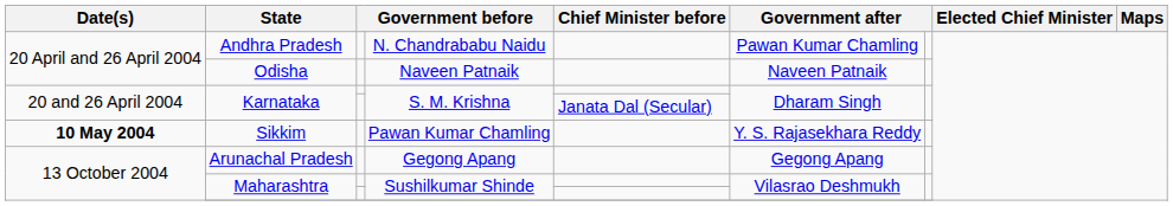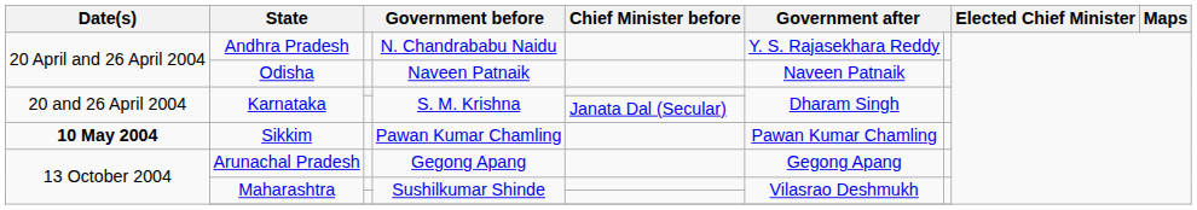 <table class="wikitable" style="text-align:center;">
 <tr>
 <th>Date(s)</th>
 <th>State</th>
 <th colspan="2">Government before</th>
 <th>Chief Minister before</th>
 <th colspan="2">Government after</th>
 <th>Elected Chief Minister</th>
 <th>Maps</th>
 </tr>
 <tr>
 <td rowspan=2>20 April and 26 April 2004</td>
 <td><a href='#'>Andhra Pradesh</a></td>
 <td></td>
 <td><a href='#'>N. Chandrababu Naidu</a></td>
 <td></td>
-<td><a href='#'>Pawan Kumar Chamling</a></td>
+<td><a href='#'>Y. S. Rajasekhara Reddy</a></td>
 <td></td>
 </tr>
 <tr>
 <td><a href='#'>Odisha</a></td>
 <td></td>
 <td><a href='#'>Naveen Patnaik</a></td>
 <td></td>
 <td><a href='#'>Naveen Patnaik</a></td>
 <td></td>
 </tr>
 <tr>
 <td rowspan="2">20 and 26 April 2004</td>
 <td rowspan="2"><a href='#'>Karnataka</a></td>
 <td></td>
 <td rowspan="2"><a href='#'>S. M. Krishna</a></td>
 <td></td>
 <td rowspan="2"><a href='#'>Dharam Singh</a></td>
 <td rowspan="2"></td>
 </tr>
 <tr>
 <td></td>
 <td align="left"><a href='#'>Janata Dal (Secular)</a></td>
 </tr>
 <tr>
 <td><strong>10 May 2004</strong></td>
 <td><a href='#'>Sikkim</a></td>
 <td></td>
 <td><a href='#'>Pawan Kumar Chamling</a></td>
 <td></td>
-<td><a href='#'>Y. S. Rajasekhara Reddy</a></td>
+<td><a href='#'>Pawan Kumar Chamling</a></td>
 <td></td>
 </tr>
 <tr>
 <td rowspan=4>13 October 2004</td>
 <td><a href='#'>Arunachal Pradesh</a></td>
 <td></td>
 <td><a href='#'>Gegong Apang</a></td>
 <td></td>
 <td><a href='#'>Gegong Apang</a></td>
 <td></td>
 </tr>
 <tr>
 <td rowspan=2><a href='#'>Maharashtra</a></td>
 <td></td>
 <td rowspan="2"><a href='#'>Sushilkumar Shinde</a></td>
 <td></td>
 <td rowspan="2"><a href='#'>Vilasrao Deshmukh</a></td>
 <td rowspan=2></td>
 </tr>
 <tr>
 <td></td>
 <td></td>
 </tr>
 <tr>
 </tr>
 </table>
